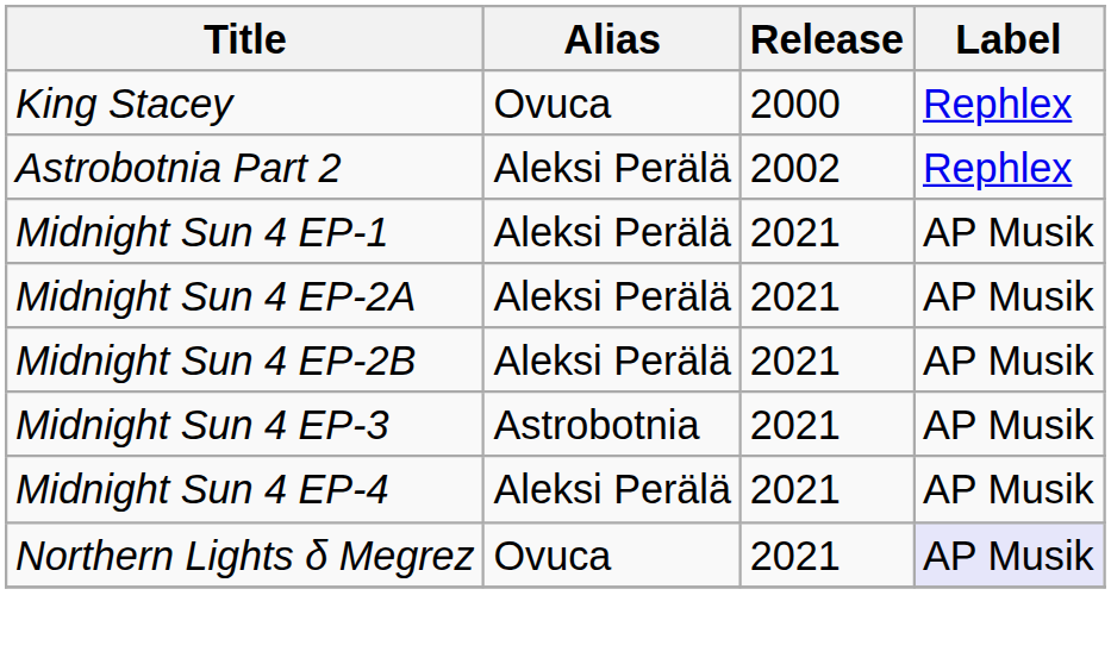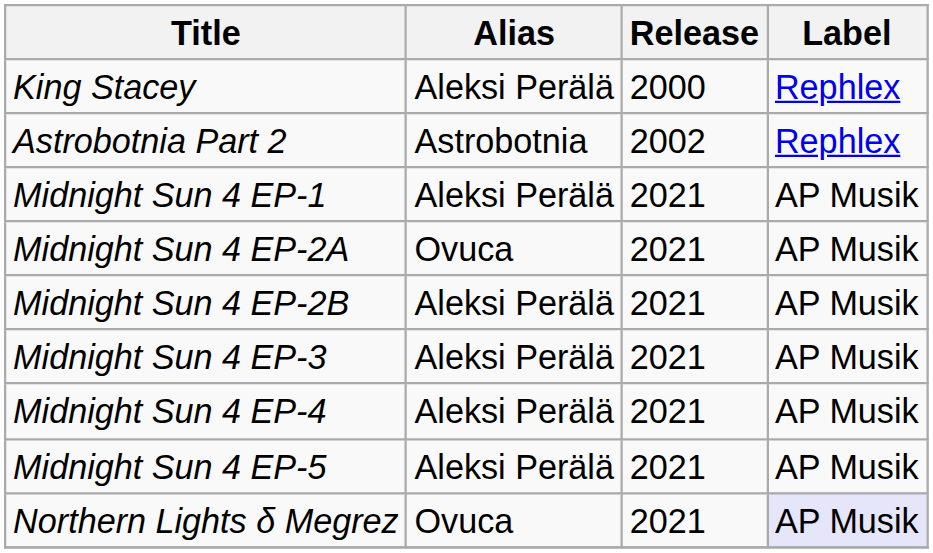 <table class="wikitable sortable" style="font-size: 95%">
 <tr>
 <th align="left">Title</th>
 <th align="left">Alias</th>
 <th align="left">Release</th>
 <th align="left">Label</th>
 </tr>
 <tr>
 <td align="left"><em>King Stacey</em></td>
-<td align="left">Ovuca</td>
+<td align="left">Aleksi Perälä</td>
 <td align="left">2000</td>
 <td align="left"><a href='#'>Rephlex</a></td>
 </tr>
 <tr>
 <td align="left"><em>Astrobotnia Part 2</em></td>
-<td align="left">Aleksi Perälä</td>
+<td align="left">Astrobotnia</td>
 <td align="left">2002</td>
 <td align="left"><a href='#'>Rephlex</a></td>
 </tr>
 <tr>
 <td align="left"><em>Midnight Sun 4 EP-1</em></td>
 <td align="left">Aleksi Perälä</td>
 <td align="left">2021</td>
 <td align="left">AP Musik</td>
 </tr>
 <tr>
 <td align="left"><em>Midnight Sun 4 EP-2A</em></td>
-<td align="left">Aleksi Perälä</td>
+<td align="left">Ovuca</td>
 <td align="left">2021</td>
 <td style="text-align:left;">AP Musik</td>
 </tr>
 <tr>
 <td align="left"><em>Midnight Sun 4 EP-2B</em></td>
 <td align="left">Aleksi Perälä</td>
 <td align="left">2021</td>
 <td align="left">AP Musik</td>
 </tr>
 <tr>
 <td align="left"><em>Midnight Sun 4 EP-3</em></td>
-<td align="left">Astrobotnia</td>
+<td align="left">Aleksi Perälä</td>
 <td align="left">2021</td>
 <td align="left">AP Musik</td>
 </tr>
 <tr>
 <td align="left"><em>Midnight Sun 4 EP-4</em></td>
+<td align="left">Aleksi Perälä</td>
+<td align="left">2021</td>
+<td style="text-align:left;">AP Musik</td>
+</tr>
+<tr>
+<td align="left"><em>Midnight Sun 4 EP-5</em></td>
 <td align="left">Aleksi Perälä</td>
 <td align="left">2021</td>
 <td style="text-align:left;">AP Musik</td>
 </tr>
 <tr>
 <td align="left"><em>Northern Lights δ Megrez</em></td>
 <td align="left">Ovuca</td>
 <td align="left">2021</td>
 <td align="left" style="background: lavender;">AP Musik</td>
 </tr>
 <tr>
 </tr>
 </table>
